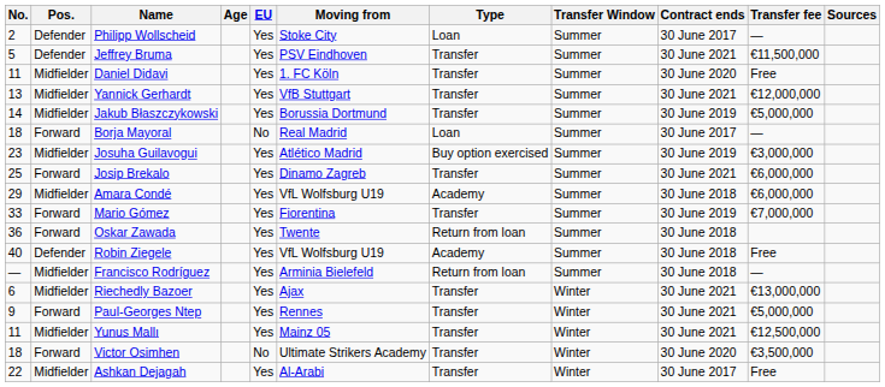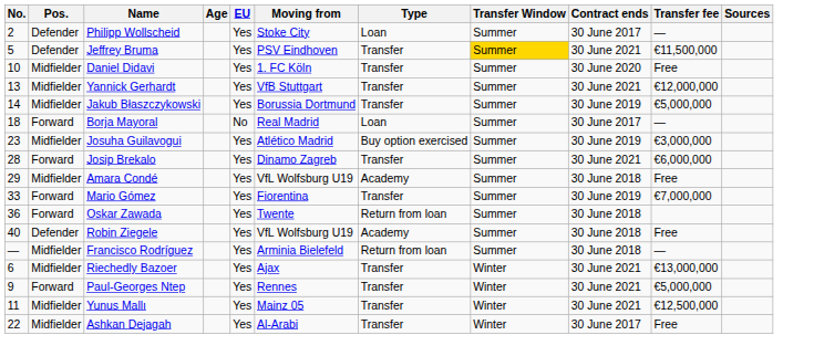 <table class="wikitable">
 <tr>
 <th>No.</th>
 <th>Pos.</th>
 <th>Name</th>
 <th>Age</th>
 <th><a href='#'>EU</a></th>
 <th>Moving from</th>
 <th>Type</th>
 <th>Transfer Window</th>
 <th>Contract ends</th>
 <th>Transfer fee</th>
 <th>Sources</th>
 </tr>
 <tr>
 <td>2</td>
 <td>Defender</td>
 <td><a href='#'>Philipp Wollscheid</a></td>
 <td></td>
 <td>Yes</td>
 <td><a href='#'>Stoke City</a></td>
 <td>Loan</td>
 <td>Summer</td>
 <td>30 June 2017</td>
 <td>—</td>
 <td></td>
 </tr>
 <tr>
 <td>5</td>
 <td>Defender</td>
 <td><a href='#'>Jeffrey Bruma</a></td>
 <td></td>
 <td>Yes</td>
 <td><a href='#'>PSV Eindhoven</a></td>
 <td>Transfer</td>
-<td>Summer</td>
+<td style="background: gold;">Summer</td>
 <td>30 June 2021</td>
 <td>€11,500,000</td>
 <td></td>
 </tr>
 <tr>
-<td>11</td>
+<td>10</td>
 <td>Midfielder</td>
 <td><a href='#'>Daniel Didavi</a></td>
 <td></td>
 <td>Yes</td>
 <td><a href='#'>1. FC Köln</a></td>
 <td>Transfer</td>
 <td>Summer</td>
 <td>30 June 2020</td>
 <td>Free</td>
 <td></td>
 </tr>
 <tr>
 <td>13</td>
 <td>Midfielder</td>
 <td><a href='#'>Yannick Gerhardt</a></td>
 <td></td>
 <td>Yes</td>
 <td><a href='#'>VfB Stuttgart</a></td>
 <td>Transfer</td>
 <td>Summer</td>
 <td>30 June 2021</td>
 <td>€12,000,000</td>
 <td></td>
 </tr>
 <tr>
 <td>14</td>
 <td>Midfielder</td>
 <td><a href='#'>Jakub Błaszczykowski</a></td>
 <td></td>
 <td>Yes</td>
 <td><a href='#'>Borussia Dortmund</a></td>
 <td>Transfer</td>
 <td>Summer</td>
 <td>30 June 2019</td>
 <td>€5,000,000</td>
 <td></td>
 </tr>
 <tr>
 <td>18</td>
 <td>Forward</td>
 <td><a href='#'>Borja Mayoral</a></td>
 <td></td>
 <td>No</td>
 <td><a href='#'>Real Madrid</a></td>
 <td>Loan</td>
 <td>Summer</td>
 <td>30 June 2017</td>
 <td>—</td>
 <td></td>
 </tr>
 <tr>
 <td>23</td>
 <td>Midfielder</td>
 <td><a href='#'>Josuha Guilavogui</a></td>
 <td></td>
 <td>Yes</td>
 <td><a href='#'>Atlético Madrid</a></td>
 <td>Buy option exercised</td>
 <td>Summer</td>
 <td>30 June 2019</td>
 <td>€3,000,000</td>
 <td></td>
 </tr>
 <tr>
-<td>25</td>
+<td>28</td>
 <td>Forward</td>
 <td><a href='#'>Josip Brekalo</a></td>
 <td></td>
 <td>Yes</td>
 <td><a href='#'>Dinamo Zagreb</a></td>
 <td>Transfer</td>
 <td>Summer</td>
 <td>30 June 2021</td>
 <td>€6,000,000</td>
 <td></td>
 </tr>
 <tr>
 <td>29</td>
 <td>Midfielder</td>
 <td><a href='#'>Amara Condé</a></td>
 <td></td>
 <td>Yes</td>
 <td>VfL Wolfsburg U19</td>
 <td>Academy</td>
 <td>Summer</td>
 <td>30 June 2018</td>
-<td>€6,000,000</td>
+<td>Free</td>
 <td></td>
 </tr>
 <tr>
 <td>33</td>
 <td>Forward</td>
 <td><a href='#'>Mario Gómez</a></td>
 <td></td>
 <td>Yes</td>
 <td><a href='#'>Fiorentina</a></td>
 <td>Transfer</td>
 <td>Summer</td>
 <td>30 June 2019</td>
 <td>€7,000,000</td>
 <td></td>
 </tr>
 <tr>
 <td>36</td>
 <td>Forward</td>
 <td><a href='#'>Oskar Zawada</a></td>
 <td></td>
 <td>Yes</td>
 <td><a href='#'>Twente</a></td>
 <td>Return from loan</td>
 <td>Summer</td>
 <td>30 June 2018</td>
 <td></td>
 <td></td>
 </tr>
 <tr>
 <td>40</td>
 <td>Defender</td>
 <td><a href='#'>Robin Ziegele</a></td>
 <td></td>
 <td>Yes</td>
 <td>VfL Wolfsburg U19</td>
 <td>Academy</td>
 <td>Summer</td>
 <td>30 June 2018</td>
 <td>Free</td>
 <td></td>
 </tr>
 <tr>
 <td>—</td>
 <td>Midfielder</td>
 <td><a href='#'>Francisco Rodríguez</a></td>
 <td></td>
 <td>Yes</td>
 <td><a href='#'>Arminia Bielefeld</a></td>
 <td>Return from loan</td>
 <td>Summer</td>
 <td>30 June 2018</td>
 <td>—</td>
 <td></td>
 </tr>
 <tr>
 <td>6</td>
 <td>Midfielder</td>
 <td><a href='#'>Riechedly Bazoer</a></td>
 <td></td>
 <td>Yes</td>
 <td><a href='#'>Ajax</a></td>
 <td>Transfer</td>
 <td>Winter</td>
 <td>30 June 2021</td>
 <td>€13,000,000</td>
 <td></td>
 </tr>
 <tr>
 <td>9</td>
 <td>Forward</td>
 <td><a href='#'>Paul-Georges Ntep</a></td>
 <td></td>
 <td>Yes</td>
 <td><a href='#'>Rennes</a></td>
 <td>Transfer</td>
 <td>Winter</td>
 <td>30 June 2021</td>
 <td>€5,000,000</td>
 <td></td>
 </tr>
 <tr>
 <td>11</td>
 <td>Midfielder</td>
 <td><a href='#'>Yunus Mallı</a></td>
 <td></td>
 <td>Yes</td>
 <td><a href='#'>Mainz 05</a></td>
 <td>Transfer</td>
 <td>Winter</td>
 <td>30 June 2021</td>
 <td>€12,500,000</td>
 <td></td>
 </tr>
 <tr>
-<td>18</td>
-<td>Forward</td>
-<td><a href='#'>Victor Osimhen</a></td>
-<td></td>
-<td>No</td>
-<td>Ultimate Strikers Academy</td>
-<td>Transfer</td>
-<td>Winter</td>
-<td>30 June 2020</td>
-<td>€3,500,000</td>
-<td></td>
-</tr>
-<tr>
 <td>22</td>
 <td>Midfielder</td>
 <td><a href='#'>Ashkan Dejagah</a></td>
 <td></td>
 <td>Yes</td>
 <td><a href='#'>Al-Arabi</a></td>
 <td>Transfer</td>
 <td>Winter</td>
 <td>30 June 2017</td>
 <td>Free</td>
 <td></td>
 </tr>
 </table>
